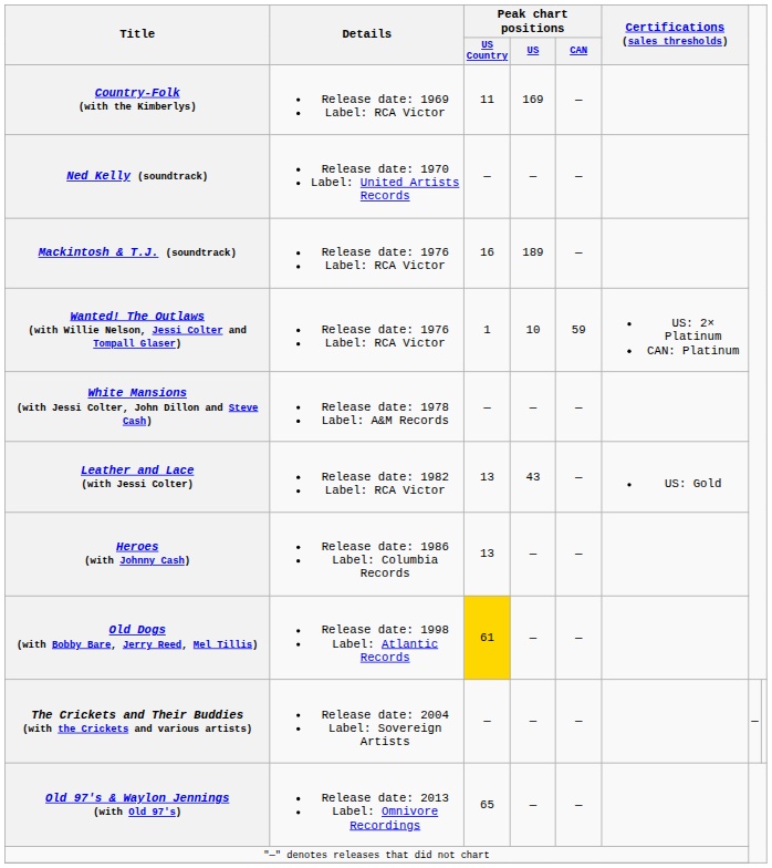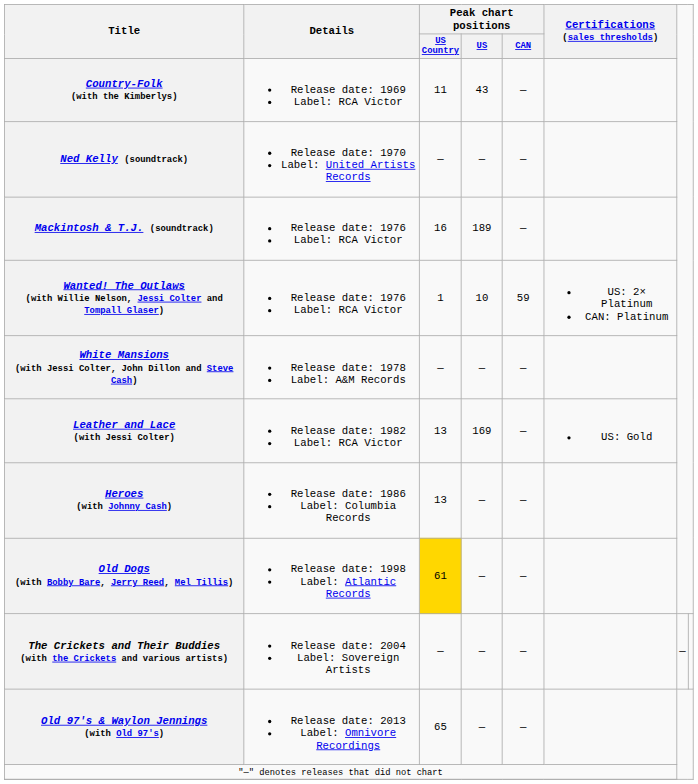 <table class="wikitable plainrowheaders" style="text-align:center;">
 <tr>
 <th rowspan="2" style="width:22em;">Title</th>
 <th rowspan="2" style="width:16em;">Details</th>
 <th colspan="3">Peak chart positions</th>
 <th rowspan="2" style="width:12em;"><a href='#'>Certifications</a><br><small>(<a href='#'>sales thresholds</a>)</small></th>
 </tr>
 <tr style="font-size:smaller;">
 <th width="45"><a href='#'>US Country</a></th>
 <th width="45"><a href='#'>US</a></th>
 <th width="45"><a href='#'>CAN</a></th>
 </tr>
 <tr>
 <th scope="row"><em><a href='#'>Country-Folk</a></em><br><small>(with the Kimberlys)</small></th>
 <td><br><ul><li>Release date: 1969</li><li>Label: RCA Victor</li></ul></td>
 <td>11</td>
-<td>169</td>
+<td>43</td>
 <td>—</td>
 <td></td>
 </tr>
 <tr>
 <th scope="row"><em><a href='#'>Ned Kelly</a></em> <small>(soundtrack)</small></th>
 <td><br><ul><li>Release date: 1970</li><li>Label: <a href='#'>United Artists Records</a></li></ul></td>
 <td>—</td>
 <td>—</td>
 <td>—</td>
 <td></td>
 </tr>
 <tr>
 <th scope="row"><em><a href='#'>Mackintosh & T.J.</a></em> <small>(soundtrack)</small></th>
 <td><br><ul><li>Release date: 1976</li><li>Label: RCA Victor</li></ul></td>
 <td>16</td>
 <td>189</td>
 <td>—</td>
 <td></td>
 </tr>
 <tr>
 <th scope="row"><em><a href='#'>Wanted! The Outlaws</a></em><br><small>(with Willie Nelson, <a href='#'>Jessi Colter</a> and <a href='#'>Tompall Glaser</a>)</small></th>
 <td><br><ul><li>Release date: 1976</li><li>Label: RCA Victor</li></ul></td>
 <td>1</td>
 <td>10</td>
 <td>59</td>
 <td><br><ul><li>US: 2× Platinum</li><li>CAN: Platinum</li></ul></td>
 </tr>
 <tr>
 <th scope="row"><em><a href='#'>White Mansions</a></em><br><small>(with Jessi Colter, John Dillon and <a href='#'>Steve Cash</a>)</small></th>
 <td><br><ul><li>Release date: 1978</li><li>Label: A&M Records</li></ul></td>
 <td>—</td>
 <td>—</td>
 <td>—</td>
 <td></td>
 </tr>
 <tr>
 <th scope="row"><em><a href='#'>Leather and Lace</a></em><br><small>(with Jessi Colter)</small></th>
 <td><br><ul><li>Release date: 1982</li><li>Label: RCA Victor</li></ul></td>
 <td>13</td>
-<td>43</td>
+<td>169</td>
 <td>—</td>
 <td><br><ul><li>US: Gold</li></ul></td>
 </tr>
 <tr>
 <th scope="row"><em><a href='#'>Heroes</a></em><br><small>(with <a href='#'>Johnny Cash</a>)</small></th>
 <td><br><ul><li>Release date: 1986</li><li>Label: Columbia Records</li></ul></td>
 <td>13</td>
 <td>—</td>
 <td>—</td>
 <td></td>
 </tr>
 <tr>
 <th scope="row"><em><a href='#'>Old Dogs</a></em><br><small>(with <a href='#'>Bobby Bare</a>, <a href='#'>Jerry Reed</a>, <a href='#'>Mel Tillis</a>)</small></th>
 <td><br><ul><li>Release date: 1998</li><li>Label: <a href='#'>Atlantic Records</a></li></ul></td>
 <td style="background: gold;">61</td>
 <td>—</td>
 <td>—</td>
 <td></td>
 </tr>
 <tr>
 <th scope="row"><em>The Crickets and Their Buddies</em><br><small>(with <a href='#'>the Crickets</a> and various artists)</small></th>
 <td><br><ul><li>Release date: 2004</li><li>Label: Sovereign Artists</li></ul></td>
 <td>—</td>
 <td>—</td>
 <td>—</td>
 <td></td>
 <td>—</td>
 <td></td>
 </tr>
 <tr>
 <th scope="row"><em><a href='#'>Old 97's & Waylon Jennings</a></em><br><small>(with <a href='#'>Old 97's</a>)</small></th>
 <td><br><ul><li>Release date: 2013</li><li>Label: <a href='#'>Omnivore Recordings</a></li></ul></td>
 <td>65</td>
 <td>—</td>
 <td>—</td>
 <td></td>
 </tr>
 <tr>
 <td colspan="6" style="font-size:8pt">"—" denotes releases that did not chart</td>
 </tr>
 <tr>
 </tr>
 </table>
